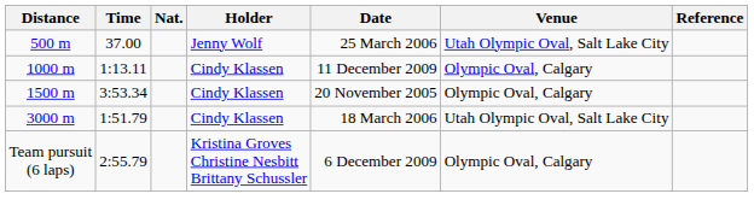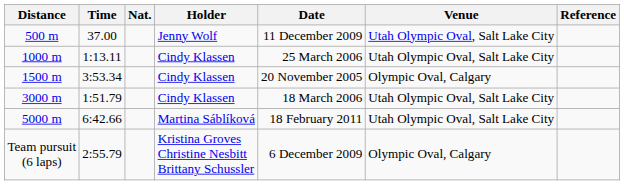 <table class="wikitable" border="1" style="text-align:center">
 <tr>
 <th>Distance</th>
 <th>Time</th>
 <th>Nat.</th>
 <th>Holder</th>
 <th>Date</th>
 <th>Venue</th>
 <th>Reference</th>
 </tr>
 <tr>
 <td><a href='#'>500 m</a></td>
 <td>37.00</td>
 <td></td>
 <td align=left><a href='#'>Jenny Wolf</a></td>
-<td align=right>25 March 2006</td>
+<td align=right>11 December 2009</td>
 <td align=left><a href='#'>Utah Olympic Oval</a>, Salt Lake City</td>
 <td></td>
 </tr>
 <tr>
 <td><a href='#'>1000 m</a></td>
 <td>1:13.11</td>
 <td></td>
 <td align=left><a href='#'>Cindy Klassen</a></td>
-<td align=right>11 December 2009</td>
-<td align=left><a href='#'>Olympic Oval</a>, Calgary</td>
+<td align=right>25 March 2006</td>
+<td align=left>Utah Olympic Oval, Salt Lake City</td>
 <td></td>
 </tr>
 <tr>
 <td><a href='#'>1500 m</a></td>
 <td>3:53.34</td>
 <td></td>
 <td align=left><a href='#'>Cindy Klassen</a></td>
 <td align=right>20 November 2005</td>
 <td align=left>Olympic Oval, Calgary</td>
 <td></td>
 </tr>
 <tr>
 <td><a href='#'>3000 m</a></td>
 <td>1:51.79</td>
 <td></td>
 <td align=left><a href='#'>Cindy Klassen</a></td>
 <td align=right>18 March 2006</td>
 <td align=left>Utah Olympic Oval, Salt Lake City</td>
 <td></td>
 </tr>
 <tr>
+<td><a href='#'>5000 m</a></td>
+<td>6:42.66</td>
+<td></td>
+<td align=left><a href='#'>Martina Sáblíková</a></td>
+<td align=right>18 February 2011</td>
+<td align=left>Utah Olympic Oval, Salt Lake City</td>
+<td></td>
+</tr>
+<tr>
 <td>Team pursuit <br> (6 laps)</td>
 <td>2:55.79</td>
 <td></td>
 <td align=left><a href='#'>Kristina Groves</a> <br> <a href='#'>Christine Nesbitt</a> <br> <a href='#'>Brittany Schussler</a></td>
 <td align=right>6 December 2009</td>
 <td align=left>Olympic Oval, Calgary</td>
 <td></td>
 </tr>
 </table>
